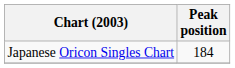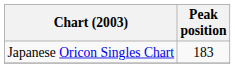 <table class="wikitable">
 <tr>
 <th>Chart (2003)</th>
 <th>Peak<br>position</th>
 </tr>
 <tr>
 <td>Japanese <a href='#'>Oricon Singles Chart</a></td>
-<td align="center">184</td>
+<td align="center">183</td>
 </tr>
 <tr>
 </tr>
 </table>
